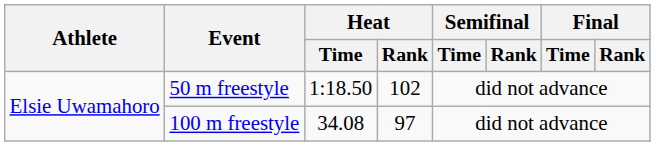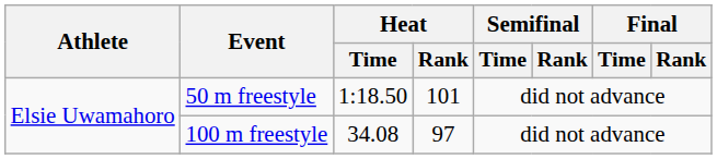 <table class=wikitable style="font-size:90%">
 <tr>
 <th rowspan="2">Athlete</th>
 <th rowspan="2">Event</th>
 <th colspan="2">Heat</th>
 <th colspan="2">Semifinal</th>
 <th colspan="2">Final</th>
 </tr>
 <tr style="font-size:95%">
 <th>Time</th>
 <th>Rank</th>
 <th>Time</th>
 <th>Rank</th>
 <th>Time</th>
 <th>Rank</th>
 </tr>
 <tr align=center>
 <td align=left rowspan=2><a href='#'>Elsie Uwamahoro</a></td>
 <td align=left><a href='#'>50 m freestyle</a></td>
 <td>1:18.50</td>
-<td>102</td>
+<td>101</td>
 <td colspan=4>did not advance</td>
 </tr>
 <tr align=center>
 <td align=left><a href='#'>100 m freestyle</a></td>
 <td>34.08</td>
 <td>97</td>
 <td colspan=4>did not advance</td>
 </tr>
 </table>
